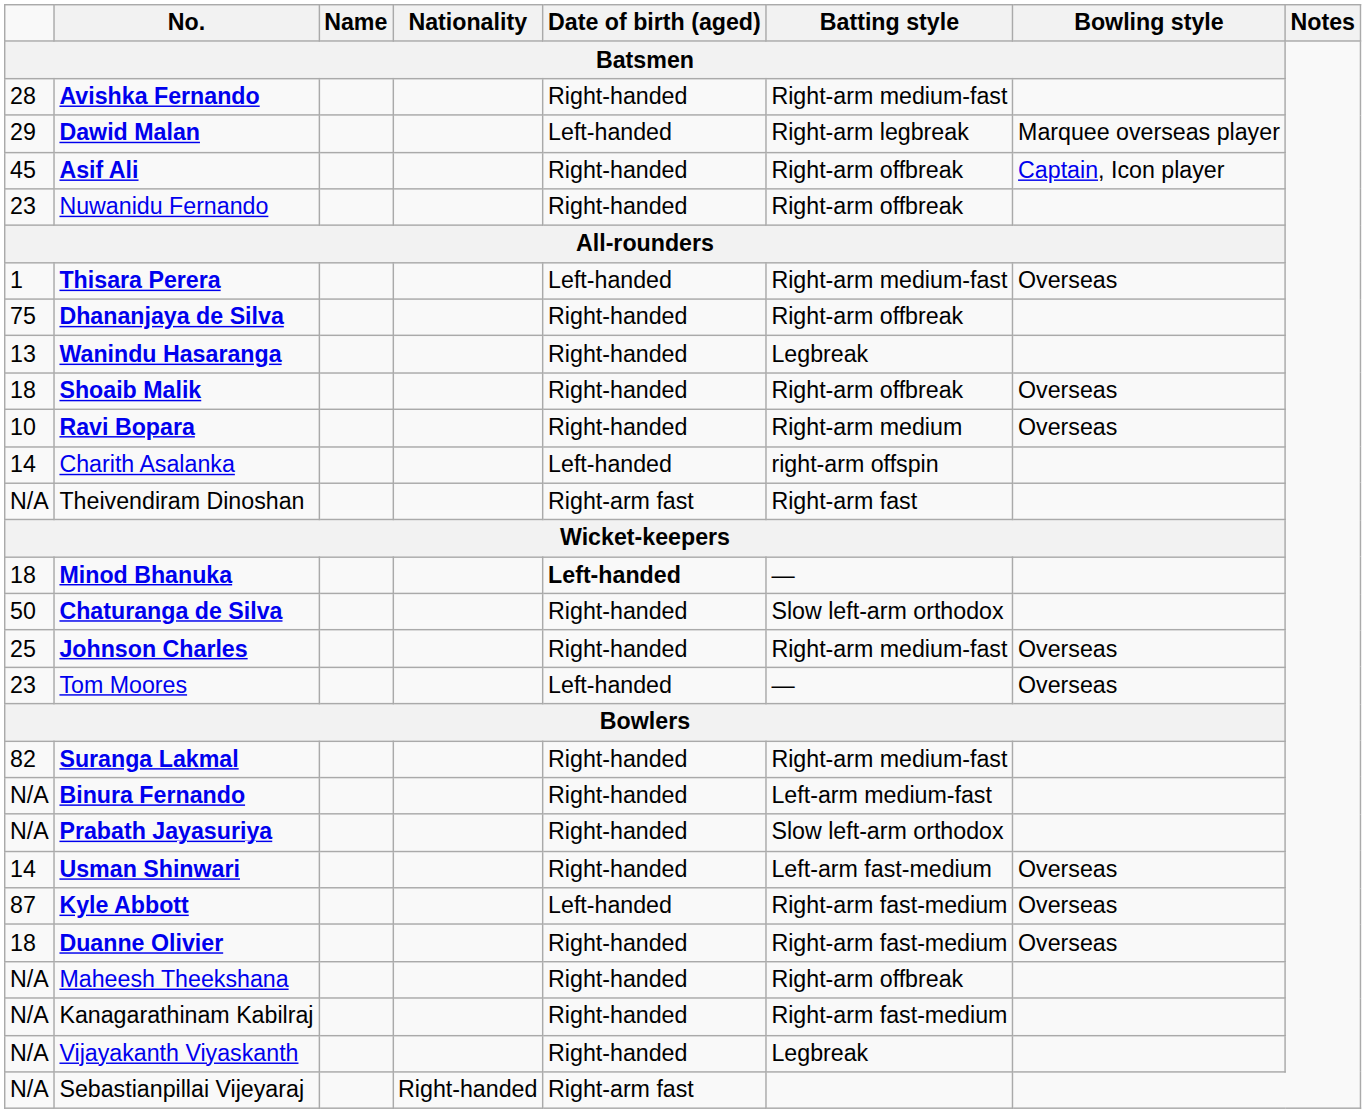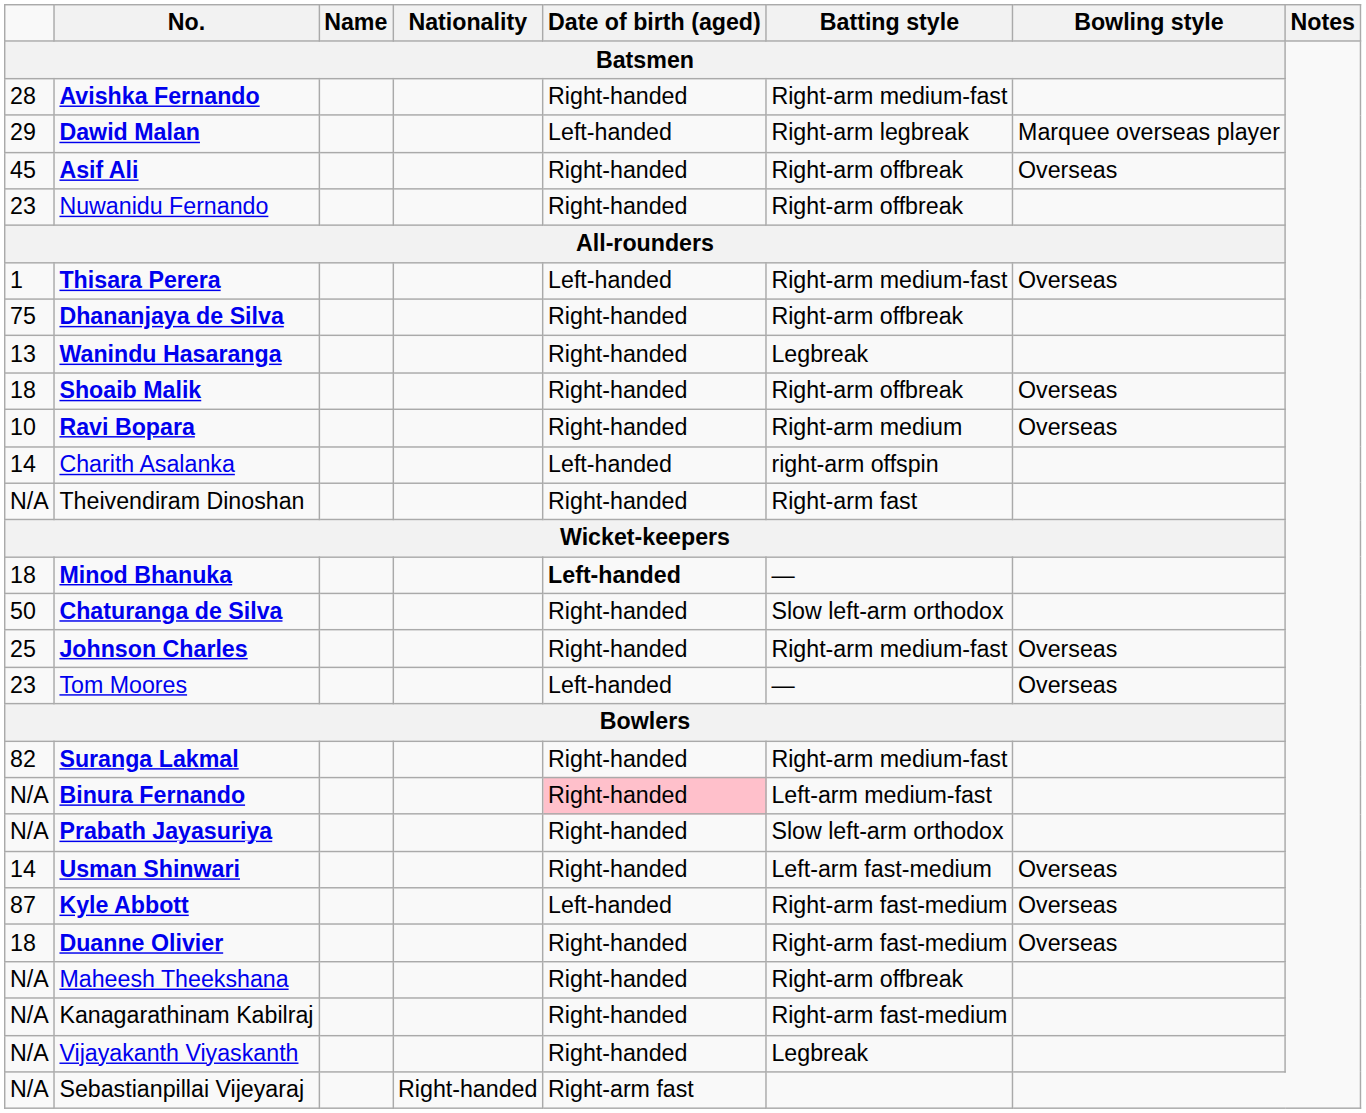 <table class="wikitable">
 <tr>
 <td></td>
 <th>No.</th>
 <th>Name</th>
 <th>Nationality</th>
 <th>Date of birth (aged)</th>
 <th>Batting style</th>
 <th>Bowling style</th>
 <th>Notes</th>
 </tr>
 <tr>
 <th colspan="7">Batsmen</th>
 </tr>
 <tr>
 <td>28</td>
 <td><strong><a href='#'>Avishka Fernando</a></strong></td>
 <td></td>
 <td></td>
 <td>Right-handed</td>
 <td>Right-arm medium-fast</td>
 <td></td>
 </tr>
 <tr>
 <td>29</td>
 <td><strong><a href='#'>Dawid Malan</a></strong></td>
 <td></td>
 <td></td>
 <td>Left-handed</td>
 <td>Right-arm legbreak</td>
 <td>Marquee overseas player</td>
 </tr>
 <tr>
 <td>45</td>
 <td><strong><a href='#'>Asif Ali</a></strong></td>
 <td></td>
 <td></td>
 <td>Right-handed</td>
 <td>Right-arm offbreak</td>
-<td><a href='#'>Captain</a>, Icon player</td>
+<td>Overseas</td>
 </tr>
 <tr>
 <td>23</td>
 <td><a href='#'>Nuwanidu Fernando</a></td>
 <td></td>
 <td></td>
 <td>Right-handed</td>
 <td>Right-arm offbreak</td>
 <td></td>
 </tr>
 <tr>
 <th colspan="7">All-rounders</th>
 </tr>
 <tr>
 <td>1</td>
 <td><strong><a href='#'>Thisara Perera</a></strong></td>
 <td></td>
 <td></td>
 <td>Left-handed</td>
 <td>Right-arm medium-fast</td>
 <td>Overseas</td>
 </tr>
 <tr>
 <td>75</td>
 <td><strong><a href='#'>Dhananjaya de Silva</a></strong></td>
 <td></td>
 <td></td>
 <td>Right-handed</td>
 <td>Right-arm offbreak</td>
 <td></td>
 </tr>
 <tr>
 <td>13</td>
 <td><strong><a href='#'>Wanindu Hasaranga</a></strong></td>
 <td></td>
 <td></td>
 <td>Right-handed</td>
 <td>Legbreak</td>
 <td></td>
 </tr>
 <tr>
 <td>18</td>
 <td><strong><a href='#'>Shoaib Malik</a></strong></td>
 <td></td>
 <td></td>
 <td>Right-handed</td>
 <td>Right-arm offbreak</td>
 <td>Overseas</td>
 </tr>
 <tr>
 <td>10</td>
 <td><strong><a href='#'>Ravi Bopara</a></strong></td>
 <td></td>
 <td></td>
 <td>Right-handed</td>
 <td>Right-arm medium</td>
 <td>Overseas</td>
 </tr>
 <tr>
 <td>14</td>
 <td><a href='#'>Charith Asalanka</a></td>
 <td></td>
 <td></td>
 <td>Left-handed</td>
 <td>right-arm offspin</td>
 <td></td>
 </tr>
 <tr>
 <td>N/A</td>
 <td>Theivendiram Dinoshan</td>
 <td></td>
 <td></td>
-<td>Right-arm fast</td>
+<td>Right-handed</td>
 <td>Right-arm fast</td>
 <td></td>
 </tr>
 <tr>
 <th colspan="7">Wicket-keepers</th>
 </tr>
 <tr>
 <td>18</td>
 <td><strong><a href='#'>Minod Bhanuka</a></strong></td>
 <td></td>
 <td></td>
 <td><strong>Left-handed</strong></td>
 <td>—</td>
 <td></td>
 </tr>
 <tr>
 <td>50</td>
 <td><strong><a href='#'>Chaturanga de Silva</a></strong></td>
 <td></td>
 <td></td>
 <td>Right-handed</td>
 <td>Slow left-arm orthodox</td>
 <td></td>
 </tr>
 <tr>
 <td>25</td>
 <td><strong><a href='#'>Johnson Charles</a></strong></td>
 <td></td>
 <td></td>
 <td>Right-handed</td>
 <td>Right-arm medium-fast</td>
 <td>Overseas</td>
 </tr>
 <tr>
 <td>23</td>
 <td><a href='#'>Tom Moores</a></td>
 <td></td>
 <td></td>
 <td>Left-handed</td>
 <td>—</td>
 <td>Overseas</td>
 </tr>
 <tr>
 <th colspan="7">Bowlers</th>
 </tr>
 <tr>
 <td>82</td>
 <td><strong><a href='#'>Suranga Lakmal</a></strong></td>
 <td></td>
 <td></td>
 <td>Right-handed</td>
 <td>Right-arm medium-fast</td>
 <td></td>
 </tr>
 <tr>
 <td>N/A</td>
 <td><strong><a href='#'>Binura Fernando</a></strong></td>
 <td></td>
 <td></td>
-<td>Right-handed</td>
+<td style="background: pink;">Right-handed</td>
 <td>Left-arm medium-fast</td>
 <td></td>
 </tr>
 <tr>
 <td>N/A</td>
 <td><strong><a href='#'>Prabath Jayasuriya</a></strong></td>
 <td></td>
 <td></td>
 <td>Right-handed</td>
 <td>Slow left-arm orthodox</td>
 <td></td>
 </tr>
 <tr>
 <td>14</td>
 <td><strong><a href='#'>Usman Shinwari</a></strong></td>
 <td></td>
 <td></td>
 <td>Right-handed</td>
 <td>Left-arm fast-medium</td>
 <td>Overseas</td>
 </tr>
 <tr>
 <td>87</td>
 <td><strong><a href='#'>Kyle Abbott</a></strong></td>
 <td></td>
 <td></td>
 <td>Left-handed</td>
 <td>Right-arm fast-medium</td>
 <td>Overseas</td>
 </tr>
 <tr>
 <td>18</td>
 <td><strong><a href='#'>Duanne Olivier</a></strong></td>
 <td></td>
 <td></td>
 <td>Right-handed</td>
 <td>Right-arm fast-medium</td>
 <td>Overseas</td>
 </tr>
 <tr>
 <td>N/A</td>
 <td><a href='#'>Maheesh Theekshana</a></td>
 <td></td>
 <td></td>
 <td>Right-handed</td>
 <td>Right-arm offbreak</td>
 <td></td>
 </tr>
 <tr>
 <td>N/A</td>
 <td>Kanagarathinam Kabilraj</td>
 <td></td>
 <td></td>
 <td>Right-handed</td>
 <td>Right-arm fast-medium</td>
 <td></td>
 </tr>
 <tr>
 <td>N/A</td>
 <td><a href='#'>Vijayakanth Viyaskanth</a></td>
 <td></td>
 <td></td>
 <td>Right-handed</td>
 <td>Legbreak</td>
 <td></td>
 </tr>
 <tr>
 <td>N/A</td>
 <td>Sebastianpillai Vijeyaraj</td>
 <td></td>
 <td>Right-handed</td>
 <td>Right-arm fast</td>
 <td></td>
 </tr>
 </table>
